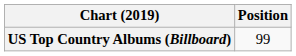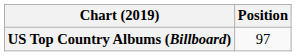 <table class="wikitable plainrowheaders" style="text-align:center">
 <tr>
 <th scope="col">Chart (2019)</th>
 <th scope="col">Position</th>
 </tr>
 <tr>
 <th scope="row">US Top Country Albums (<em>Billboard</em>)</th>
-<td>99</td>
+<td>97</td>
 </tr>
 </table>
